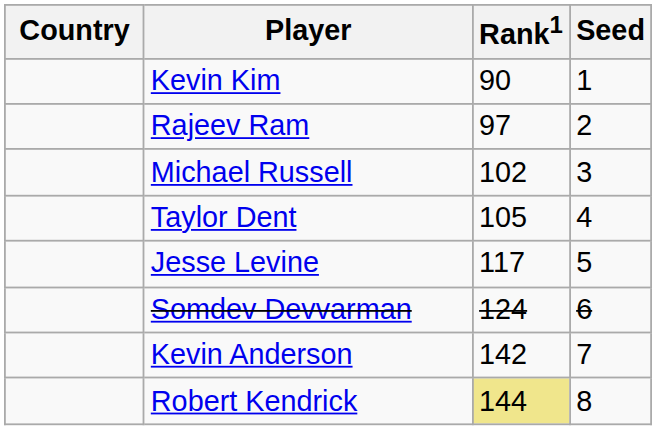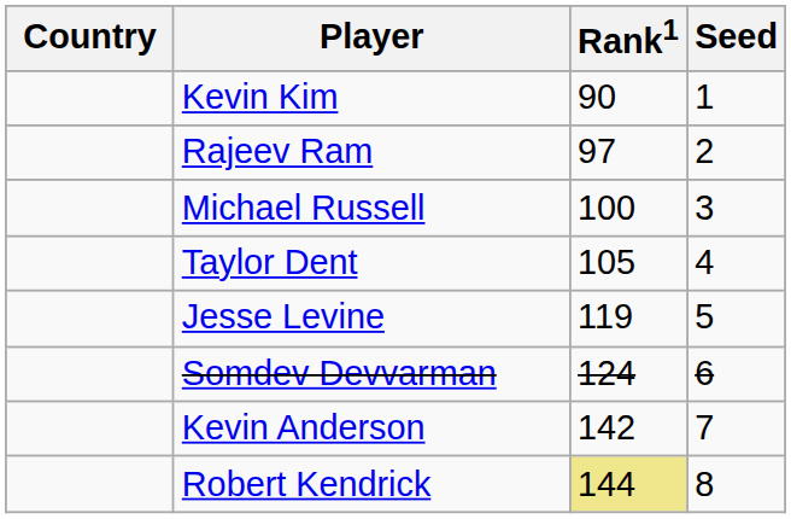 <table class="sortable wikitable">
 <tr>
 <th width="70">Country</th>
 <th width="175">Player</th>
 <th>Rank<sup>1</sup></th>
 <th>Seed</th>
 </tr>
 <tr>
 <td></td>
 <td><a href='#'>Kevin Kim</a></td>
 <td>90</td>
 <td>1</td>
 </tr>
 <tr>
 <td></td>
 <td><a href='#'>Rajeev Ram</a></td>
 <td>97</td>
 <td>2</td>
 </tr>
 <tr>
 <td></td>
 <td><a href='#'>Michael Russell</a></td>
-<td>102</td>
+<td>100</td>
 <td>3</td>
 </tr>
 <tr>
 <td></td>
 <td><a href='#'>Taylor Dent</a></td>
 <td>105</td>
 <td>4</td>
 </tr>
 <tr>
 <td></td>
 <td><a href='#'>Jesse Levine</a></td>
-<td>117</td>
+<td>119</td>
 <td>5</td>
 </tr>
 <tr>
 <td></td>
 <td><s><a href='#'>Somdev Devvarman</a></s></td>
 <td><s>124</s></td>
 <td><s>6</s></td>
 </tr>
 <tr>
 <td></td>
 <td><a href='#'>Kevin Anderson</a></td>
 <td>142</td>
 <td>7</td>
 </tr>
 <tr>
 <td></td>
 <td><a href='#'>Robert Kendrick</a></td>
 <td style="background: khaki;">144</td>
 <td>8</td>
 </tr>
 </table>
